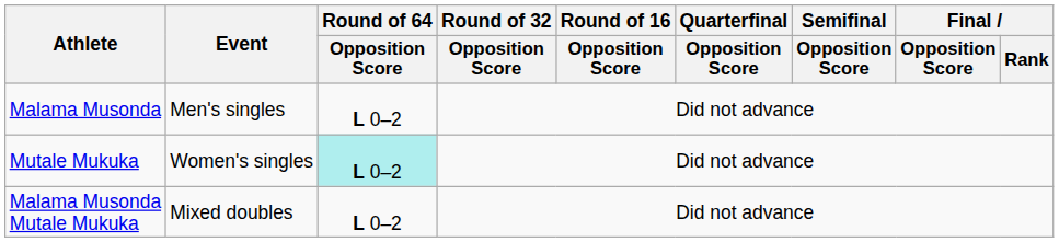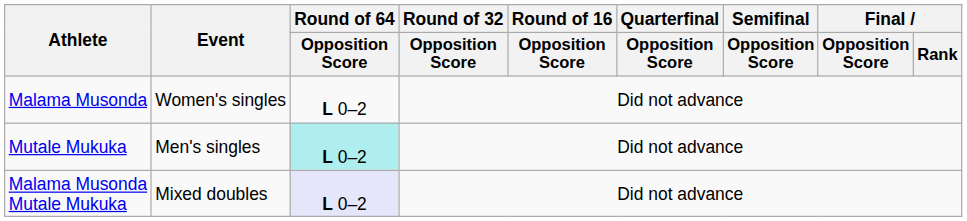 <table class="wikitable" style="font-size:90%; text-align:center">
 <tr>
 <th rowspan=2>Athlete</th>
 <th rowspan=2>Event</th>
 <th>Round of 64</th>
 <th>Round of 32</th>
 <th>Round of 16</th>
 <th>Quarterfinal</th>
 <th>Semifinal</th>
 <th colspan=2>Final / </th>
 </tr>
 <tr style="font-size:95%">
 <th>Opposition<br>Score</th>
 <th>Opposition<br>Score</th>
 <th>Opposition<br>Score</th>
 <th>Opposition<br>Score</th>
 <th>Opposition<br>Score</th>
 <th>Opposition<br>Score</th>
 <th>Rank</th>
 </tr>
 <tr>
 <td align="left"><a href='#'>Malama Musonda</a></td>
-<td align="left">Men's singles</td>
+<td align="left">Women's singles</td>
 <td><br><strong>L</strong> 0–2</td>
 <td colspan=6>Did not advance</td>
 </tr>
 <tr>
 <td align="left"><a href='#'>Mutale Mukuka</a></td>
-<td align="left">Women's singles</td>
+<td align="left">Men's singles</td>
 <td style="background: paleturquoise;"><br><strong>L</strong> 0–2</td>
 <td colspan=6>Did not advance</td>
 </tr>
 <tr>
 <td align="left"><a href='#'>Malama Musonda</a><br><a href='#'>Mutale Mukuka</a></td>
 <td align="left">Mixed doubles</td>
-<td><br><strong>L</strong> 0–2</td>
+<td style="background: lavender;"><br><strong>L</strong> 0–2</td>
 <td colspan=6>Did not advance</td>
 </tr>
 </table>
